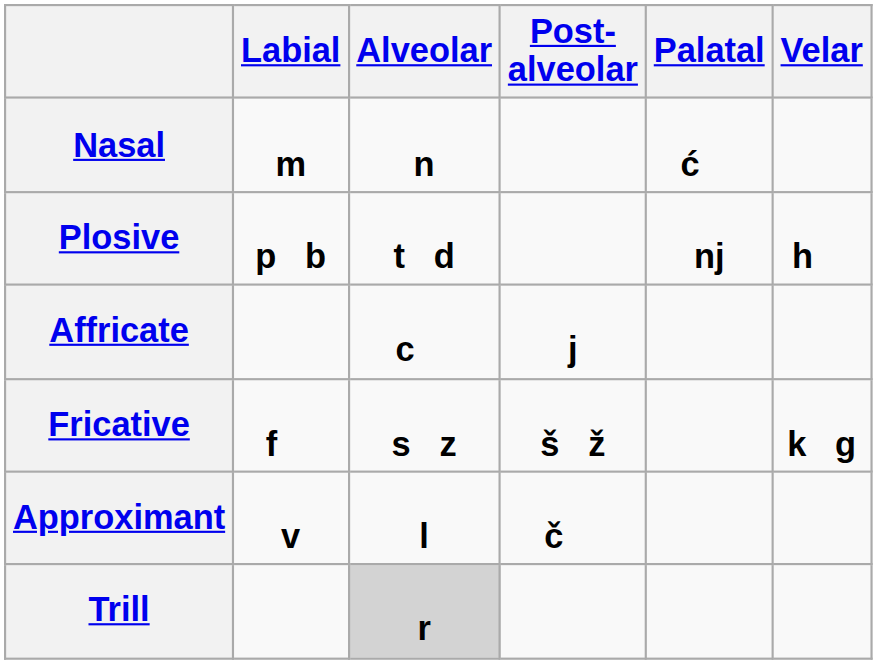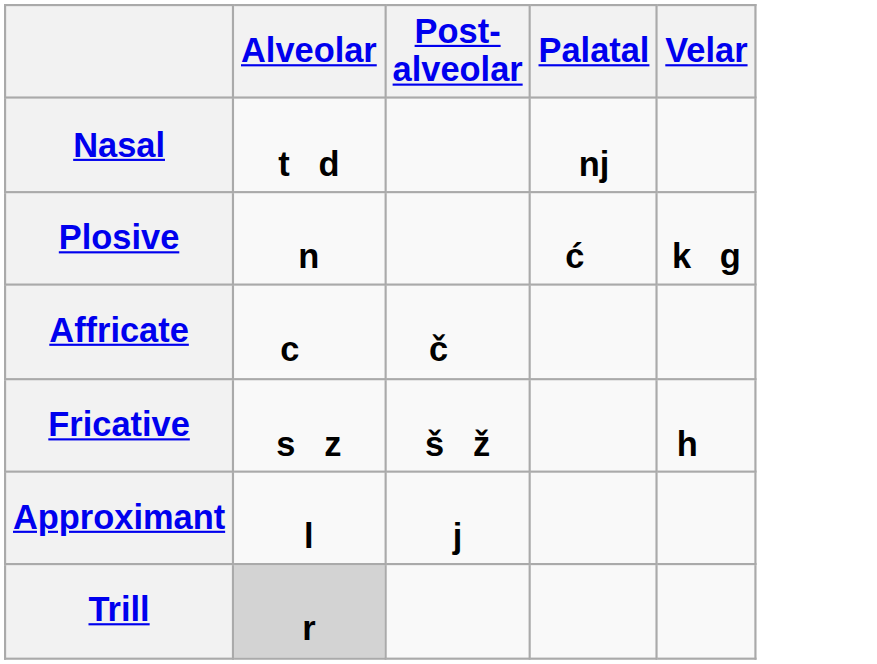 <table class="wikitable" style="text-align: center">
 <tr style="vertical-align: center;">
 <th></th>
-<th><a href='#'>Labial</a></th>
 <th><a href='#'>Alveolar</a></th>
 <th><a href='#'>Post-<br>alveolar</a></th>
 <th><a href='#'>Palatal</a></th>
 <th><a href='#'>Velar</a></th>
 </tr>
 <tr align=center>
 <th><a href='#'>Nasal</a></th>
-<td><br><strong>m</strong></td>
-<td><br><strong>n</strong></td>
+<td>    <br><strong>t</strong>   <strong>d</strong></td>
 <td></td>
-<td>      <br><strong>ć</strong>    </td>
+<td><br><strong>nj</strong></td>
 <td> </td>
 </tr>
 <tr align=center>
 <th><a href='#'>Plosive</a></th>
-<td>    <br><strong>p</strong>   <strong>b</strong></td>
-<td>    <br><strong>t</strong>   <strong>d</strong></td>
+<td><br><strong>n</strong></td>
 <td></td>
-<td><br><strong>nj</strong></td>
-<td>      <br><strong>h</strong>    </td>
+<td>      <br><strong>ć</strong>    </td>
+<td>    <br><strong>k</strong>   <strong>g</strong></td>
 </tr>
 <tr align=center>
 <th><a href='#'>Affricate</a></th>
-<td></td>
 <td>      <br><strong>c</strong>    </td>
-<td><br><strong>j</strong></td>
+<td>      <br><strong>č</strong>    </td>
 <td></td>
 <td> </td>
 </tr>
 <tr align=center>
 <th><a href='#'>Fricative</a></th>
-<td>      <br><strong>f</strong>    </td>
 <td>    <br><strong>s</strong>   <strong>z</strong></td>
 <td>    <br><strong>š</strong>   <strong>ž</strong></td>
 <td></td>
-<td>    <br><strong>k</strong>   <strong>g</strong></td>
+<td>      <br><strong>h</strong>    </td>
 </tr>
 <tr align=center>
 <th><a href='#'>Approximant</a></th>
-<td><br><strong>v</strong></td>
 <td><br><strong>l</strong></td>
-<td>      <br><strong>č</strong>    </td>
+<td><br><strong>j</strong></td>
 <td></td>
 <td></td>
 </tr>
 <tr align=center>
 <th><a href='#'>Trill</a></th>
-<td></td>
 <td style="background: lightgrey;"><br><strong>r</strong></td>
 <td></td>
 <td></td>
 <td></td>
 </tr>
 </table>
